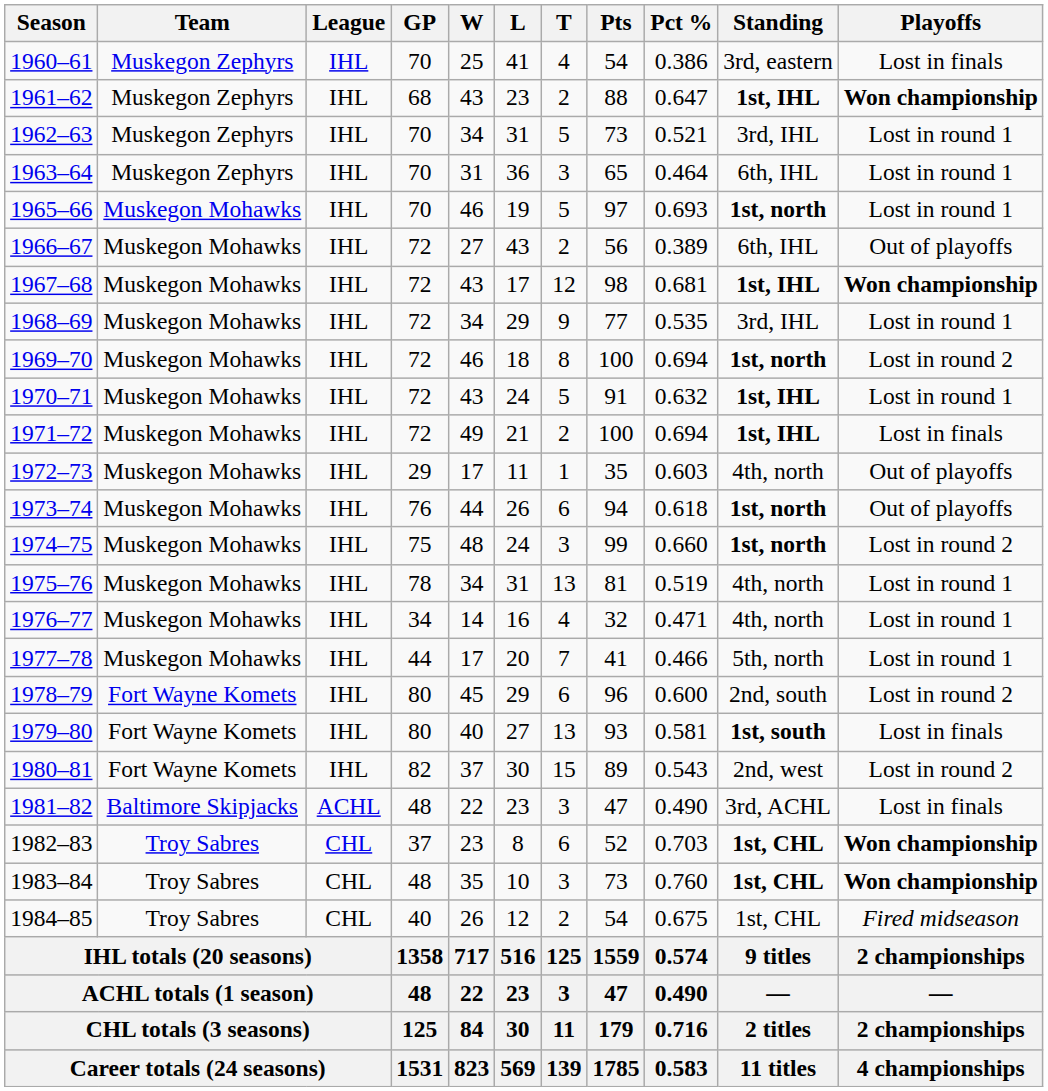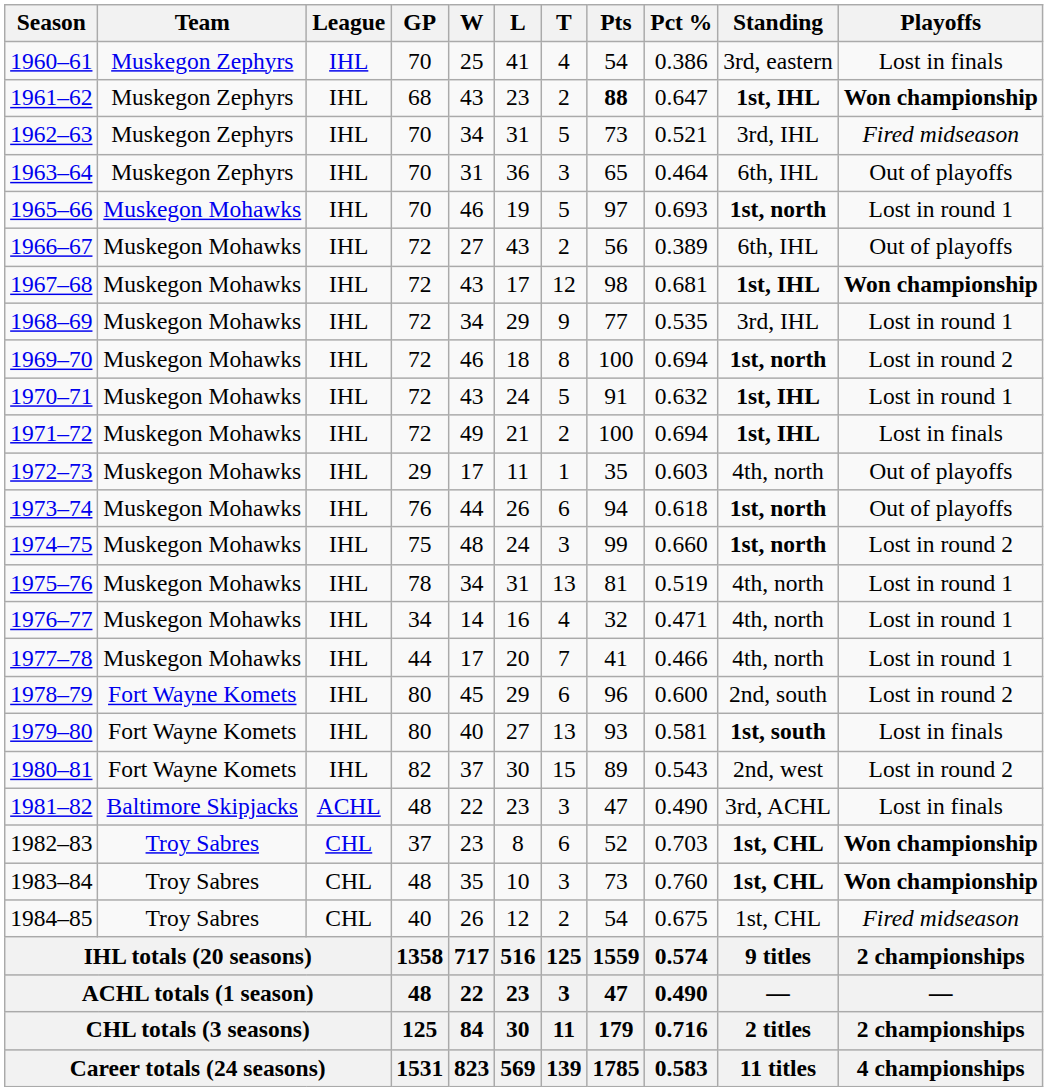 <table class="wikitable">
 <tr>
 <th>Season</th>
 <th>Team</th>
 <th>League</th>
 <th>GP</th>
 <th>W</th>
 <th>L</th>
 <th>T</th>
 <th>Pts</th>
 <th>Pct %</th>
 <th>Standing</th>
 <th>Playoffs</th>
 </tr>
 <tr align="center">
 <td><a href='#'>1960–61</a></td>
 <td><a href='#'>Muskegon Zephyrs</a></td>
 <td><a href='#'>IHL</a></td>
 <td>70</td>
 <td>25</td>
 <td>41</td>
 <td>4</td>
 <td>54</td>
 <td>0.386</td>
 <td>3rd, eastern</td>
 <td>Lost in finals</td>
 </tr>
 <tr align="center">
 <td><a href='#'>1961–62</a></td>
 <td>Muskegon Zephyrs</td>
 <td>IHL</td>
 <td>68</td>
 <td>43</td>
 <td>23</td>
 <td>2</td>
-<td>88</td>
+<td><strong>88</strong></td>
 <td>0.647</td>
 <td><strong>1st, IHL</strong></td>
 <td><strong>Won championship</strong></td>
 </tr>
 <tr align="center">
 <td><a href='#'>1962–63</a></td>
 <td>Muskegon Zephyrs</td>
 <td>IHL</td>
 <td>70</td>
 <td>34</td>
 <td>31</td>
 <td>5</td>
 <td>73</td>
 <td>0.521</td>
 <td>3rd, IHL</td>
-<td>Lost in round 1</td>
+<td><em>Fired midseason</em></td>
 </tr>
 <tr align="center">
 <td><a href='#'>1963–64</a></td>
 <td>Muskegon Zephyrs</td>
 <td>IHL</td>
 <td>70</td>
 <td>31</td>
 <td>36</td>
 <td>3</td>
 <td>65</td>
 <td>0.464</td>
 <td>6th, IHL</td>
-<td>Lost in round 1</td>
+<td>Out of playoffs</td>
 </tr>
 <tr align="center">
 <td><a href='#'>1965–66</a></td>
 <td><a href='#'>Muskegon Mohawks</a></td>
 <td>IHL</td>
 <td>70</td>
 <td>46</td>
 <td>19</td>
 <td>5</td>
 <td>97</td>
 <td>0.693</td>
 <td><strong>1st, north</strong></td>
 <td>Lost in round 1</td>
 </tr>
 <tr align="center">
 <td><a href='#'>1966–67</a></td>
 <td>Muskegon Mohawks</td>
 <td>IHL</td>
 <td>72</td>
 <td>27</td>
 <td>43</td>
 <td>2</td>
 <td>56</td>
 <td>0.389</td>
 <td>6th, IHL</td>
 <td>Out of playoffs</td>
 </tr>
 <tr align="center">
 <td><a href='#'>1967–68</a></td>
 <td>Muskegon Mohawks</td>
 <td>IHL</td>
 <td>72</td>
 <td>43</td>
 <td>17</td>
 <td>12</td>
 <td>98</td>
 <td>0.681</td>
 <td><strong>1st, IHL</strong></td>
 <td><strong>Won championship</strong></td>
 </tr>
 <tr align="center">
 <td><a href='#'>1968–69</a></td>
 <td>Muskegon Mohawks</td>
 <td>IHL</td>
 <td>72</td>
 <td>34</td>
 <td>29</td>
 <td>9</td>
 <td>77</td>
 <td>0.535</td>
 <td>3rd, IHL</td>
 <td>Lost in round 1</td>
 </tr>
 <tr align="center">
 <td><a href='#'>1969–70</a></td>
 <td>Muskegon Mohawks</td>
 <td>IHL</td>
 <td>72</td>
 <td>46</td>
 <td>18</td>
 <td>8</td>
 <td>100</td>
 <td>0.694</td>
 <td><strong>1st, north</strong></td>
 <td>Lost in round 2</td>
 </tr>
 <tr align="center">
 <td><a href='#'>1970–71</a></td>
 <td>Muskegon Mohawks</td>
 <td>IHL</td>
 <td>72</td>
 <td>43</td>
 <td>24</td>
 <td>5</td>
 <td>91</td>
 <td>0.632</td>
 <td><strong>1st, IHL</strong></td>
 <td>Lost in round 1</td>
 </tr>
 <tr align="center">
 <td><a href='#'>1971–72</a></td>
 <td>Muskegon Mohawks</td>
 <td>IHL</td>
 <td>72</td>
 <td>49</td>
 <td>21</td>
 <td>2</td>
 <td>100</td>
 <td>0.694</td>
 <td><strong>1st, IHL</strong></td>
 <td>Lost in finals</td>
 </tr>
 <tr align="center">
 <td><a href='#'>1972–73</a></td>
 <td>Muskegon Mohawks</td>
 <td>IHL</td>
 <td>29</td>
 <td>17</td>
 <td>11</td>
 <td>1</td>
 <td>35</td>
 <td>0.603</td>
 <td>4th, north</td>
 <td>Out of playoffs</td>
 </tr>
 <tr align="center">
 <td><a href='#'>1973–74</a></td>
 <td>Muskegon Mohawks</td>
 <td>IHL</td>
 <td>76</td>
 <td>44</td>
 <td>26</td>
 <td>6</td>
 <td>94</td>
 <td>0.618</td>
 <td><strong>1st, north</strong></td>
 <td>Out of playoffs</td>
 </tr>
 <tr align="center">
 <td><a href='#'>1974–75</a></td>
 <td>Muskegon Mohawks</td>
 <td>IHL</td>
 <td>75</td>
 <td>48</td>
 <td>24</td>
 <td>3</td>
 <td>99</td>
 <td>0.660</td>
 <td><strong>1st, north</strong></td>
 <td>Lost in round 2</td>
 </tr>
 <tr align="center">
 <td><a href='#'>1975–76</a></td>
 <td>Muskegon Mohawks</td>
 <td>IHL</td>
 <td>78</td>
 <td>34</td>
 <td>31</td>
 <td>13</td>
 <td>81</td>
 <td>0.519</td>
 <td>4th, north</td>
 <td>Lost in round 1</td>
 </tr>
 <tr align="center">
 <td><a href='#'>1976–77</a></td>
 <td>Muskegon Mohawks</td>
 <td>IHL</td>
 <td>34</td>
 <td>14</td>
 <td>16</td>
 <td>4</td>
 <td>32</td>
 <td>0.471</td>
 <td>4th, north</td>
 <td>Lost in round 1</td>
 </tr>
 <tr align="center">
 <td><a href='#'>1977–78</a></td>
 <td>Muskegon Mohawks</td>
 <td>IHL</td>
 <td>44</td>
 <td>17</td>
 <td>20</td>
 <td>7</td>
 <td>41</td>
 <td>0.466</td>
-<td>5th, north</td>
+<td>4th, north</td>
 <td>Lost in round 1</td>
 </tr>
 <tr align="center">
 <td><a href='#'>1978–79</a></td>
 <td><a href='#'>Fort Wayne Komets</a></td>
 <td>IHL</td>
 <td>80</td>
 <td>45</td>
 <td>29</td>
 <td>6</td>
 <td>96</td>
 <td>0.600</td>
 <td>2nd, south</td>
 <td>Lost in round 2</td>
 </tr>
 <tr align="center">
 <td><a href='#'>1979–80</a></td>
 <td>Fort Wayne Komets</td>
 <td>IHL</td>
 <td>80</td>
 <td>40</td>
 <td>27</td>
 <td>13</td>
 <td>93</td>
 <td>0.581</td>
 <td><strong>1st, south</strong></td>
 <td>Lost in finals</td>
 </tr>
 <tr align="center">
 <td><a href='#'>1980–81</a></td>
 <td>Fort Wayne Komets</td>
 <td>IHL</td>
 <td>82</td>
 <td>37</td>
 <td>30</td>
 <td>15</td>
 <td>89</td>
 <td>0.543</td>
 <td>2nd, west</td>
 <td>Lost in round 2</td>
 </tr>
 <tr align="center">
 <td><a href='#'>1981–82</a></td>
 <td><a href='#'>Baltimore Skipjacks</a></td>
 <td><a href='#'>ACHL</a></td>
 <td>48</td>
 <td>22</td>
 <td>23</td>
 <td>3</td>
 <td>47</td>
 <td>0.490</td>
 <td>3rd, ACHL</td>
 <td>Lost in finals</td>
 </tr>
 <tr align="center">
 <td>1982–83</td>
 <td><a href='#'>Troy Sabres</a></td>
 <td><a href='#'>CHL</a></td>
 <td>37</td>
 <td>23</td>
 <td>8</td>
 <td>6</td>
 <td>52</td>
 <td>0.703</td>
 <td><strong>1st, CHL</strong></td>
 <td><strong>Won championship</strong></td>
 </tr>
 <tr align="center">
 <td>1983–84</td>
 <td>Troy Sabres</td>
 <td>CHL</td>
 <td>48</td>
 <td>35</td>
 <td>10</td>
 <td>3</td>
 <td>73</td>
 <td>0.760</td>
 <td><strong>1st, CHL</strong></td>
 <td><strong>Won championship</strong></td>
 </tr>
 <tr align="center">
 <td>1984–85</td>
 <td>Troy Sabres</td>
 <td>CHL</td>
 <td>40</td>
 <td>26</td>
 <td>12</td>
 <td>2</td>
 <td>54</td>
 <td>0.675</td>
 <td>1st, CHL</td>
 <td><em>Fired midseason</em></td>
 </tr>
 <tr>
 <th colspan="3">IHL totals  (20 seasons)</th>
 <th>1358</th>
 <th>717</th>
 <th>516</th>
 <th>125</th>
 <th>1559</th>
 <th>0.574</th>
 <th>9 titles</th>
 <th>2 championships</th>
 </tr>
 <tr>
 <th colspan="3">ACHL totals  (1 season)</th>
 <th>48</th>
 <th>22</th>
 <th>23</th>
 <th>3</th>
 <th>47</th>
 <th>0.490</th>
 <th>—</th>
 <th>—</th>
 </tr>
 <tr>
 <th colspan="3">CHL totals  (3 seasons)</th>
 <th>125</th>
 <th>84</th>
 <th>30</th>
 <th>11</th>
 <th>179</th>
 <th>0.716</th>
 <th>2 titles</th>
 <th>2 championships</th>
 </tr>
 <tr>
 <th colspan="3">Career totals  (24 seasons)</th>
 <th>1531</th>
 <th>823</th>
 <th>569</th>
 <th>139</th>
 <th>1785</th>
 <th>0.583</th>
 <th>11 titles</th>
 <th>4 championships</th>
 </tr>
 </table>
